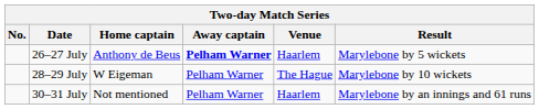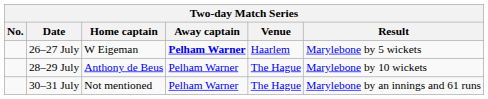 <table class="wikitable">
 <tr>
 <th colspan="9">Two-day Match Series</th>
 </tr>
 <tr>
 <th>No.</th>
 <th>Date</th>
 <th>Home captain</th>
 <th>Away captain</th>
 <th>Venue</th>
 <th>Result</th>
 </tr>
 <tr>
 <td></td>
 <td>26–27 July</td>
-<td><a href='#'>Anthony de Beus</a></td>
+<td>W Eigeman</td>
 <td><strong><a href='#'>Pelham Warner</a></strong></td>
 <td><a href='#'>Haarlem</a></td>
 <td><a href='#'>Marylebone</a> by 5 wickets</td>
 </tr>
 <tr>
 <td></td>
 <td>28–29 July</td>
-<td>W Eigeman</td>
+<td><a href='#'>Anthony de Beus</a></td>
 <td><a href='#'>Pelham Warner</a></td>
 <td><a href='#'>The Hague</a></td>
 <td><a href='#'>Marylebone</a> by 10 wickets</td>
 </tr>
 <tr>
 <td></td>
 <td>30–31 July</td>
 <td>Not mentioned</td>
 <td><a href='#'>Pelham Warner</a></td>
-<td><a href='#'>Haarlem</a></td>
+<td><a href='#'>The Hague</a></td>
 <td><a href='#'>Marylebone</a> by an innings and 61 runs</td>
 </tr>
 </table>
